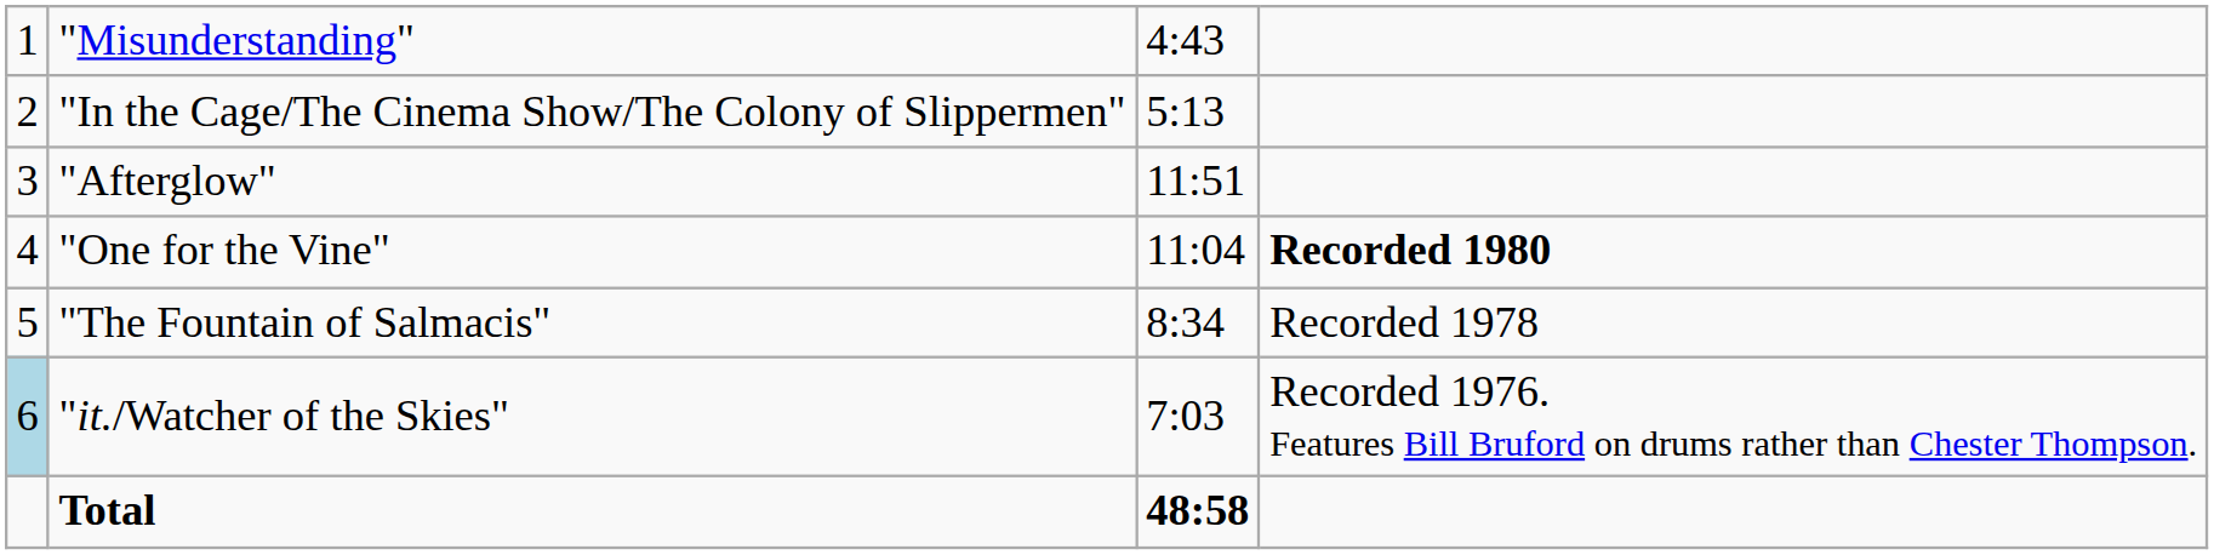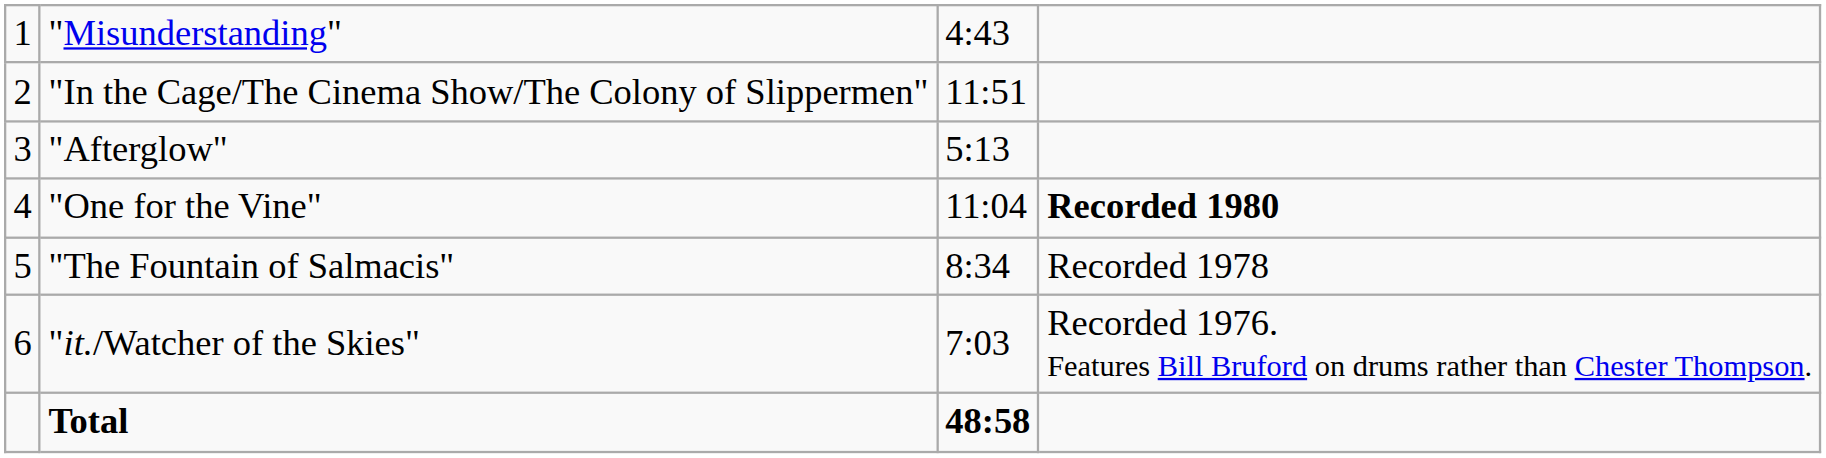 <table class="wikitable">
 <tr>
 <td>1</td>
 <td>"<a href='#'>Misunderstanding</a>"</td>
 <td>4:43</td>
 <td></td>
 </tr>
 <tr>
 <td>2</td>
 <td>"In the Cage/The Cinema Show/The Colony of Slippermen"</td>
-<td>5:13</td>
+<td>11:51</td>
 <td></td>
 </tr>
 <tr>
 <td>3</td>
 <td>"Afterglow"</td>
-<td>11:51</td>
+<td>5:13</td>
 <td></td>
 </tr>
 <tr>
 <td>4</td>
 <td>"One for the Vine"</td>
 <td>11:04</td>
 <td><strong>Recorded 1980</strong></td>
 </tr>
 <tr>
 <td>5</td>
 <td>"The Fountain of Salmacis"</td>
 <td>8:34</td>
 <td>Recorded 1978</td>
 </tr>
 <tr>
-<td style="background: lightblue;">6</td>
+<td>6</td>
 <td>"<em>it.</em>/Watcher of the Skies"</td>
 <td>7:03</td>
 <td>Recorded 1976.<br><small>Features <a href='#'>Bill Bruford</a> on drums rather than <a href='#'>Chester Thompson</a>.</small></td>
 </tr>
 <tr>
 <td></td>
 <td><strong>Total</strong></td>
 <td><strong>48:58</strong></td>
 <td></td>
 </tr>
 </table>
